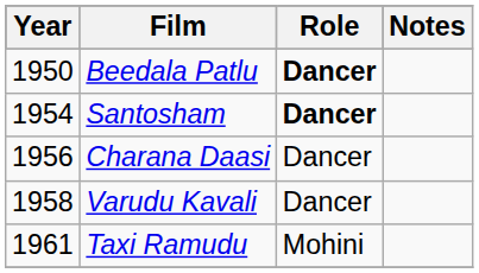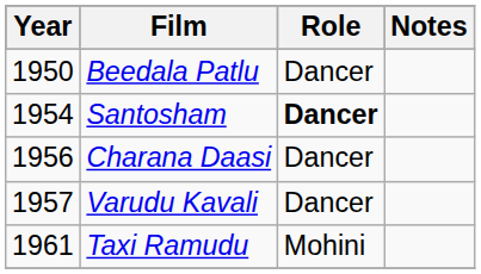 <table class="wikitable sortable">
 <tr style="background:#000;">
 <th>Year</th>
 <th>Film</th>
 <th>Role</th>
 <th class=unsortable>Notes</th>
 </tr>
 <tr>
 <td>1950</td>
 <td><em><a href='#'>Beedala Patlu</a></em></td>
-<td><strong>Dancer</strong></td>
+<td>Dancer</td>
 <td></td>
 </tr>
 <tr>
 <td>1954</td>
 <td><em><a href='#'>Santosham</a></em></td>
 <td><strong>Dancer</strong></td>
 <td></td>
 </tr>
 <tr>
 <td>1956</td>
 <td><em><a href='#'>Charana Daasi</a></em></td>
 <td>Dancer</td>
 <td></td>
 </tr>
 <tr>
-<td>1958</td>
+<td>1957</td>
 <td><em><a href='#'>Varudu Kavali</a></em></td>
 <td>Dancer</td>
 <td></td>
 </tr>
 <tr>
 <td>1961</td>
 <td><em><a href='#'>Taxi Ramudu</a></em></td>
 <td>Mohini</td>
 <td></td>
 </tr>
 <tr>
 </tr>
 </table>
